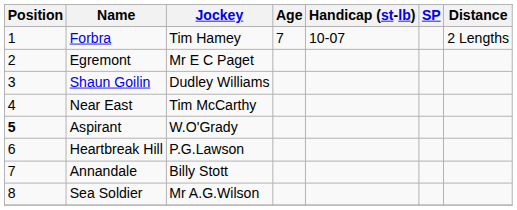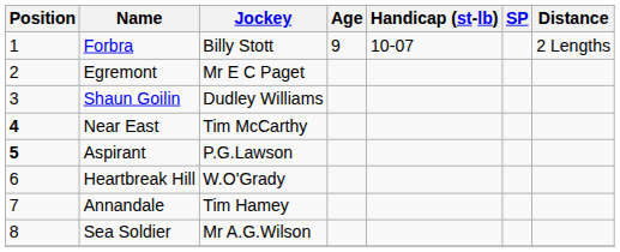 <table class="wikitable sortable">
 <tr>
 <th>Position</th>
 <th>Name</th>
 <th><a href='#'>Jockey</a></th>
 <th data-sort-type="number">Age</th>
 <th>Handicap (<a href='#'>st</a>-<a href='#'>lb</a>)</th>
 <th><a href='#'>SP</a></th>
 <th>Distance</th>
 </tr>
 <tr>
 <td>1</td>
 <td><a href='#'>Forbra</a></td>
-<td>Tim Hamey</td>
-<td>7</td>
+<td>Billy Stott</td>
+<td>9</td>
 <td>10-07</td>
 <td></td>
 <td>2 Lengths</td>
 </tr>
 <tr>
 <td>2</td>
 <td>Egremont</td>
 <td>Mr E C Paget</td>
 <td></td>
 <td></td>
 <td></td>
 <td></td>
 </tr>
 <tr>
 <td>3</td>
 <td><a href='#'>Shaun Goilin</a></td>
 <td>Dudley Williams</td>
 <td></td>
 <td></td>
 <td></td>
 <td></td>
 </tr>
 <tr>
-<td>4</td>
+<td><strong>4</strong></td>
 <td>Near East</td>
 <td>Tim McCarthy</td>
 <td></td>
 <td></td>
 <td></td>
 <td></td>
 </tr>
 <tr>
 <td><strong>5</strong></td>
 <td>Aspirant</td>
-<td>W.O'Grady</td>
+<td>P.G.Lawson</td>
 <td></td>
 <td></td>
 <td></td>
 <td></td>
 </tr>
 <tr>
 <td>6</td>
 <td>Heartbreak Hill</td>
-<td>P.G.Lawson</td>
+<td>W.O'Grady</td>
 <td></td>
 <td></td>
 <td></td>
 <td></td>
 </tr>
 <tr>
 <td>7</td>
 <td>Annandale</td>
-<td>Billy Stott</td>
+<td>Tim Hamey</td>
 <td></td>
 <td></td>
 <td></td>
 <td></td>
 </tr>
 <tr>
 <td>8</td>
 <td>Sea Soldier</td>
 <td>Mr A.G.Wilson</td>
 <td></td>
 <td></td>
 <td></td>
 <td></td>
 </tr>
 <tr>
 </tr>
 </table>
